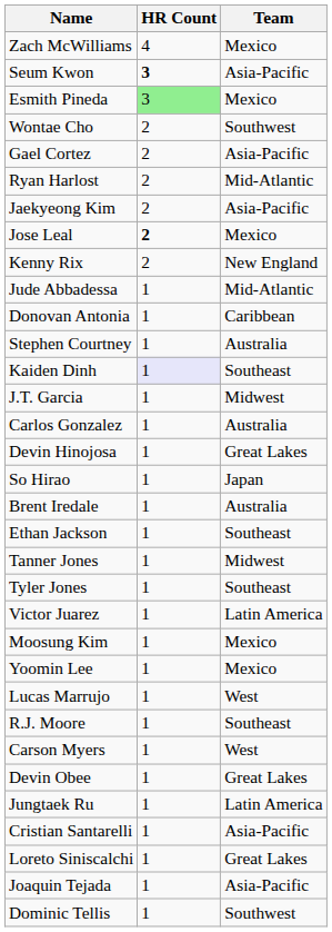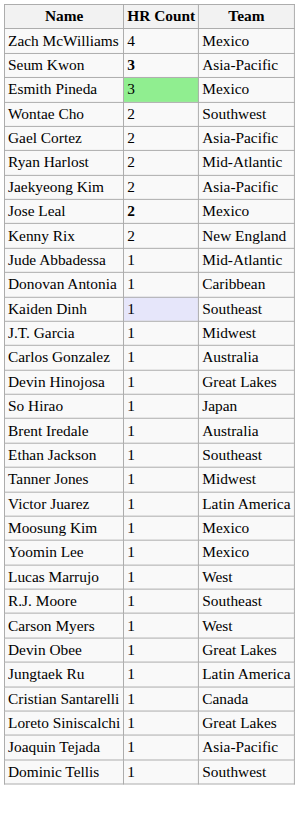 <table class="wikitable">
 <tr>
 <th>Name</th>
 <th><strong>HR Count</strong></th>
 <th><strong>Team</strong></th>
 </tr>
 <tr>
 <td>Zach McWilliams</td>
 <td>4</td>
 <td>Mexico</td>
 </tr>
 <tr>
 <td>Seum Kwon</td>
 <td><strong>3</strong></td>
 <td>Asia-Pacific</td>
 </tr>
 <tr>
 <td>Esmith Pineda</td>
 <td style="background: lightgreen;">3</td>
 <td>Mexico</td>
 </tr>
 <tr>
 <td>Wontae Cho</td>
 <td>2</td>
 <td>Southwest</td>
 </tr>
 <tr>
 <td>Gael Cortez</td>
 <td>2</td>
 <td>Asia-Pacific</td>
 </tr>
 <tr>
 <td>Ryan Harlost</td>
 <td>2</td>
 <td>Mid-Atlantic</td>
 </tr>
 <tr>
 <td>Jaekyeong Kim</td>
 <td>2</td>
 <td>Asia-Pacific</td>
 </tr>
 <tr>
 <td>Jose Leal</td>
 <td><strong>2</strong></td>
 <td>Mexico</td>
 </tr>
 <tr>
 <td>Kenny Rix</td>
 <td>2</td>
 <td>New England</td>
 </tr>
 <tr>
 <td>Jude Abbadessa</td>
 <td>1</td>
 <td>Mid-Atlantic</td>
 </tr>
 <tr>
 <td>Donovan Antonia</td>
 <td>1</td>
 <td>Caribbean</td>
 </tr>
 <tr>
-<td>Stephen Courtney</td>
-<td>1</td>
-<td>Australia</td>
-</tr>
-<tr>
 <td>Kaiden Dinh</td>
 <td style="background: lavender;">1</td>
 <td>Southeast</td>
 </tr>
 <tr>
 <td>J.T. Garcia</td>
 <td>1</td>
 <td>Midwest</td>
 </tr>
 <tr>
 <td>Carlos Gonzalez</td>
 <td>1</td>
 <td>Australia</td>
 </tr>
 <tr>
 <td>Devin Hinojosa</td>
 <td>1</td>
 <td>Great Lakes</td>
 </tr>
 <tr>
 <td>So Hirao</td>
 <td>1</td>
 <td>Japan</td>
 </tr>
 <tr>
 <td>Brent Iredale</td>
 <td>1</td>
 <td>Australia</td>
 </tr>
 <tr>
 <td>Ethan Jackson</td>
 <td>1</td>
 <td>Southeast</td>
 </tr>
 <tr>
 <td>Tanner Jones</td>
 <td>1</td>
 <td>Midwest</td>
-</tr>
-<tr>
-<td>Tyler Jones</td>
-<td>1</td>
-<td>Southeast</td>
 </tr>
 <tr>
 <td>Victor Juarez</td>
 <td>1</td>
 <td>Latin America</td>
 </tr>
 <tr>
 <td>Moosung Kim</td>
 <td>1</td>
 <td>Mexico</td>
 </tr>
 <tr>
 <td>Yoomin Lee</td>
 <td>1</td>
 <td>Mexico</td>
 </tr>
 <tr>
 <td>Lucas Marrujo</td>
 <td>1</td>
 <td>West</td>
 </tr>
 <tr>
 <td>R.J. Moore</td>
 <td>1</td>
 <td>Southeast</td>
 </tr>
 <tr>
 <td>Carson Myers</td>
 <td>1</td>
 <td>West</td>
 </tr>
 <tr>
 <td>Devin Obee</td>
 <td>1</td>
 <td>Great Lakes</td>
 </tr>
 <tr>
 <td>Jungtaek Ru</td>
 <td>1</td>
 <td>Latin America</td>
 </tr>
 <tr>
 <td>Cristian Santarelli</td>
 <td>1</td>
-<td>Asia-Pacific</td>
+<td>Canada</td>
 </tr>
 <tr>
 <td>Loreto Siniscalchi</td>
 <td>1</td>
 <td>Great Lakes</td>
 </tr>
 <tr>
 <td>Joaquin Tejada</td>
 <td>1</td>
 <td>Asia-Pacific</td>
 </tr>
 <tr>
 <td>Dominic Tellis</td>
 <td>1</td>
 <td>Southwest</td>
 </tr>
 </table>
